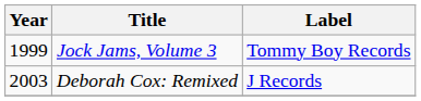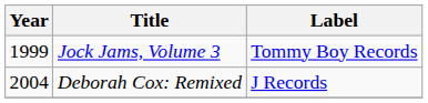 <table class="wikitable">
 <tr>
 <th>Year</th>
 <th>Title</th>
 <th>Label</th>
 </tr>
 <tr>
 <td>1999</td>
 <td><em><a href='#'>Jock Jams, Volume 3</a></em></td>
 <td><a href='#'>Tommy Boy Records</a></td>
 </tr>
 <tr>
-<td>2003</td>
+<td>2004</td>
 <td><em>Deborah Cox: Remixed</em></td>
 <td><a href='#'>J Records</a></td>
 </tr>
 <tr>
 </tr>
 </table>
